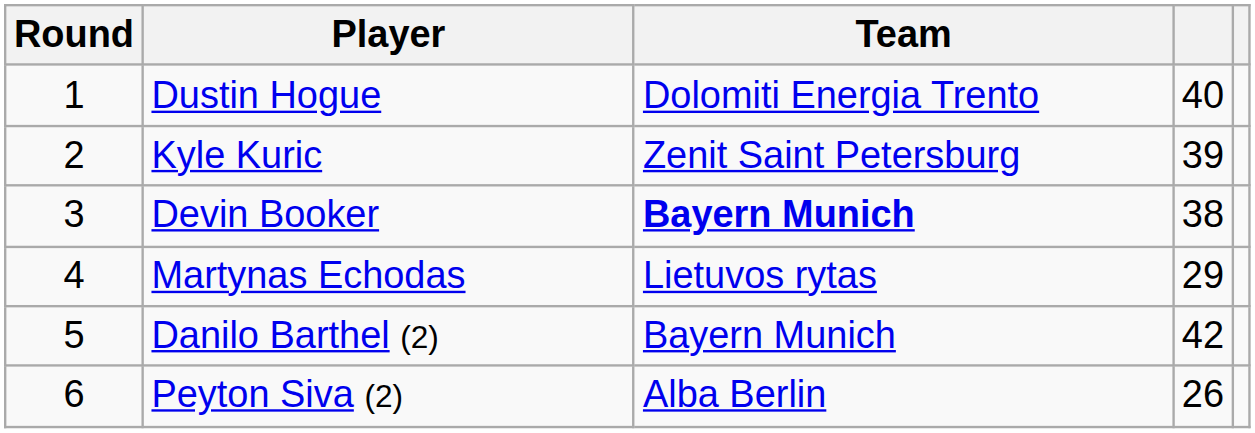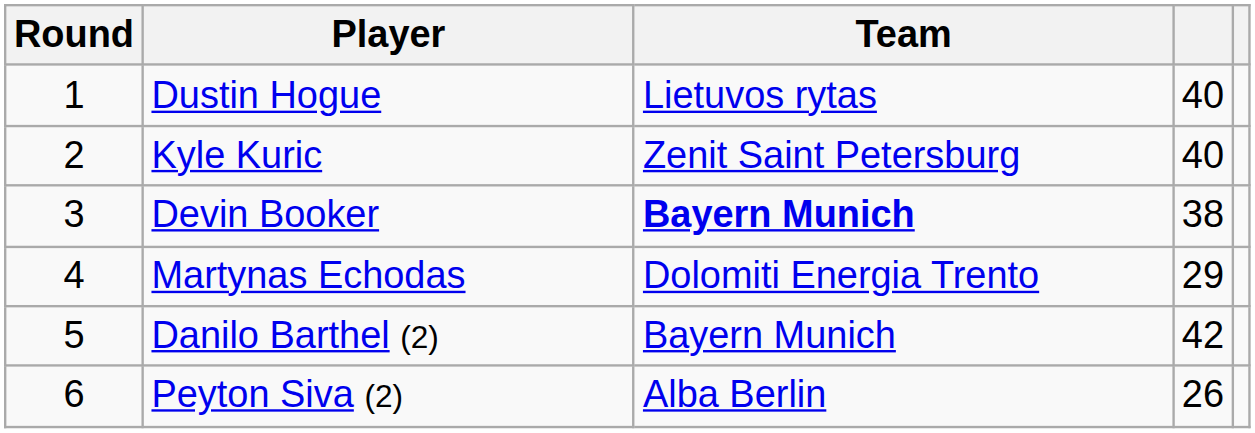 <table class="wikitable sortable" style="text-align: center;">
 <tr>
 <th>Round</th>
 <th style="width:200px;">Player</th>
 <th style="width:220px;">Team</th>
 <th><a href='#'></a></th>
 <th></th>
 </tr>
 <tr>
 <td>1</td>
 <td align="left"> <a href='#'>Dustin Hogue</a></td>
-<td align="left"> <a href='#'>Dolomiti Energia Trento</a></td>
+<td align="left"> <a href='#'>Lietuvos rytas</a></td>
 <td>40</td>
 <td></td>
 </tr>
 <tr>
 <td>2</td>
 <td align="left"> <a href='#'>Kyle Kuric</a></td>
 <td align="left"> <a href='#'>Zenit Saint Petersburg</a></td>
-<td>39</td>
+<td>40</td>
 <td></td>
 </tr>
 <tr>
 <td>3</td>
 <td align="left"> <a href='#'>Devin Booker</a></td>
 <td align="left"><strong> <a href='#'>Bayern Munich</a></strong></td>
 <td>38</td>
 <td></td>
 </tr>
 <tr>
 <td>4</td>
 <td align="left"> <a href='#'>Martynas Echodas</a></td>
-<td align="left"> <a href='#'>Lietuvos rytas</a></td>
+<td align="left"> <a href='#'>Dolomiti Energia Trento</a></td>
 <td>29</td>
 <td></td>
 </tr>
 <tr>
 <td>5</td>
 <td align="left"> <a href='#'>Danilo Barthel</a> <small>(2)</small></td>
 <td align="left"> <a href='#'>Bayern Munich</a></td>
 <td>42</td>
 <td></td>
 </tr>
 <tr>
 <td>6</td>
 <td align="left"> <a href='#'>Peyton Siva</a> <small>(2)</small></td>
 <td align="left"> <a href='#'>Alba Berlin</a></td>
 <td>26</td>
 <td></td>
 </tr>
 </table>
